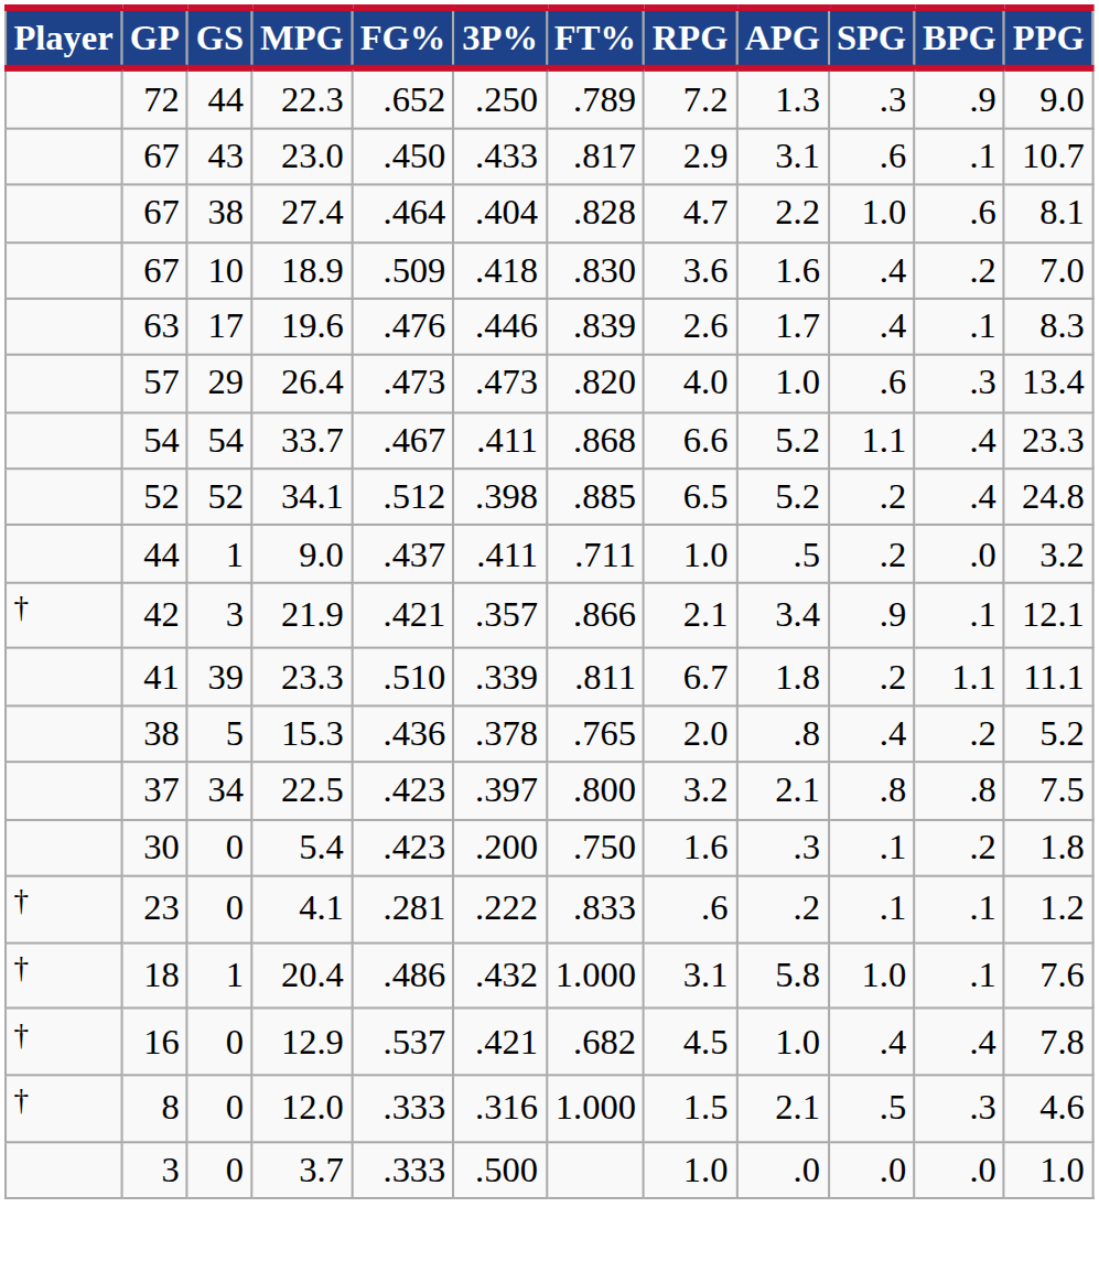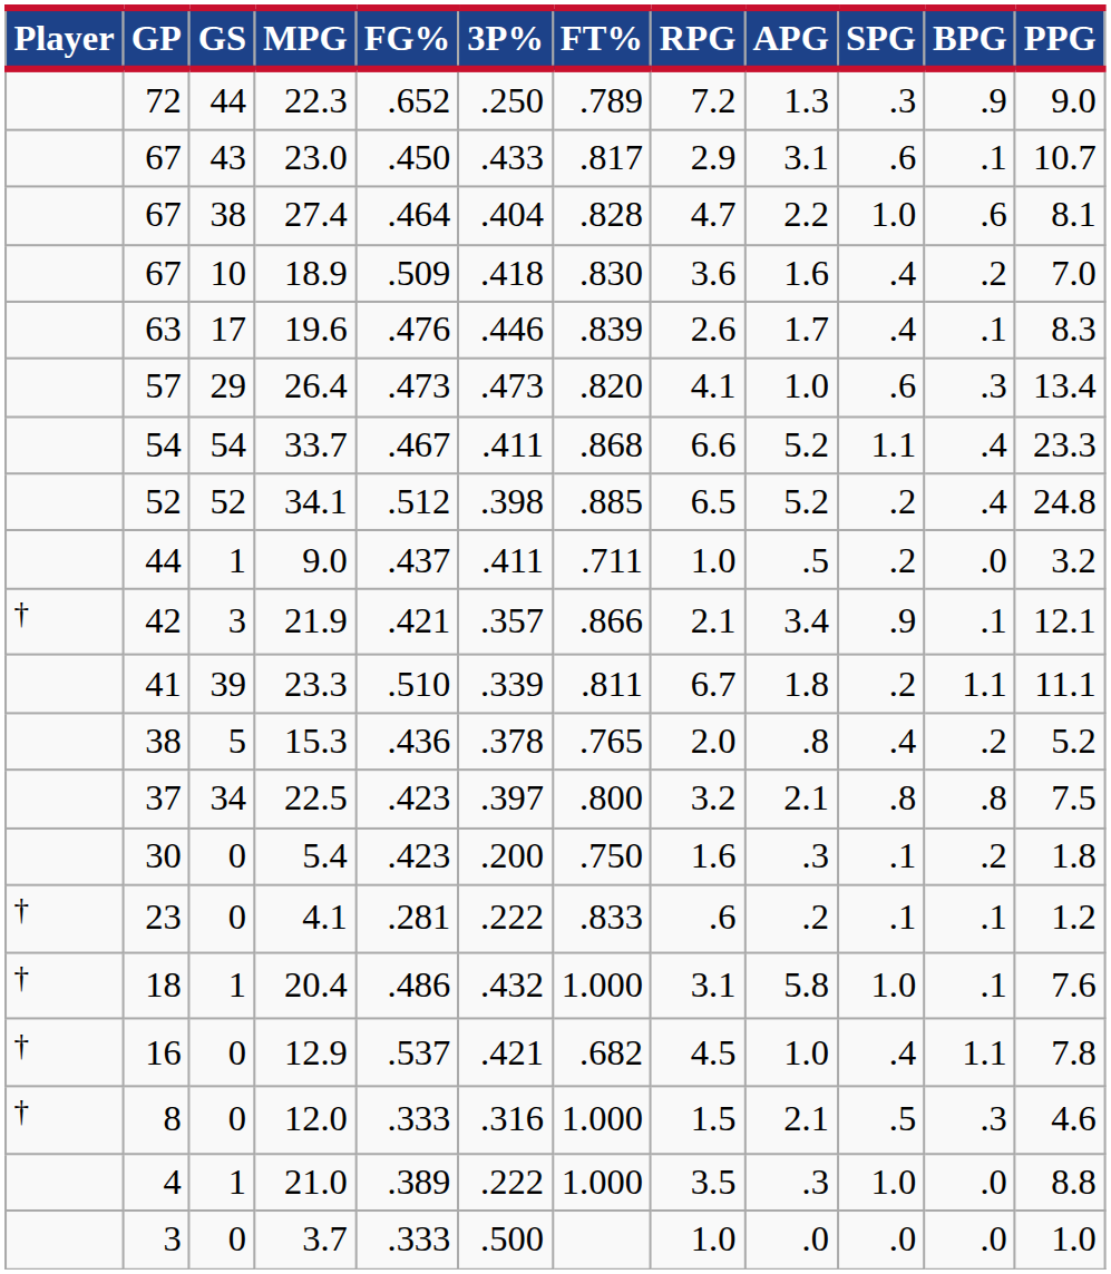 <table class="wikitable sortable" style="text-align:right;">
 <tr>
 <th style="background:#1D4289; color:#FFFFFF; border-top:#C8102E 3px solid; border-bottom:#C8102E 3px solid;">Player</th>
 <th style="background:#1D4289; color:#FFFFFF; border-top:#C8102E 3px solid; border-bottom:#C8102E 3px solid;">GP</th>
 <th style="background:#1D4289; color:#FFFFFF; border-top:#C8102E 3px solid; border-bottom:#C8102E 3px solid;">GS</th>
 <th style="background:#1D4289; color:#FFFFFF; border-top:#C8102E 3px solid; border-bottom:#C8102E 3px solid;">MPG</th>
 <th style="background:#1D4289; color:#FFFFFF; border-top:#C8102E 3px solid; border-bottom:#C8102E 3px solid;">FG%</th>
 <th style="background:#1D4289; color:#FFFFFF; border-top:#C8102E 3px solid; border-bottom:#C8102E 3px solid;">3P%</th>
 <th style="background:#1D4289; color:#FFFFFF; border-top:#C8102E 3px solid; border-bottom:#C8102E 3px solid;">FT%</th>
 <th style="background:#1D4289; color:#FFFFFF; border-top:#C8102E 3px solid; border-bottom:#C8102E 3px solid;">RPG</th>
 <th style="background:#1D4289; color:#FFFFFF; border-top:#C8102E 3px solid; border-bottom:#C8102E 3px solid;">APG</th>
 <th style="background:#1D4289; color:#FFFFFF; border-top:#C8102E 3px solid; border-bottom:#C8102E 3px solid;">SPG</th>
 <th style="background:#1D4289; color:#FFFFFF; border-top:#C8102E 3px solid; border-bottom:#C8102E 3px solid;">BPG</th>
 <th style="background:#1D4289; color:#FFFFFF; border-top:#C8102E 3px solid; border-bottom:#C8102E 3px solid;">PPG</th>
 </tr>
 <tr>
 <td style="text-align:left;"></td>
 <td>72</td>
 <td>44</td>
 <td>22.3</td>
 <td>.652</td>
 <td>.250</td>
 <td>.789</td>
 <td>7.2</td>
 <td>1.3</td>
 <td>.3</td>
 <td>.9</td>
 <td>9.0</td>
 </tr>
 <tr>
 <td style="text-align:left;"></td>
 <td>67</td>
 <td>43</td>
 <td>23.0</td>
 <td>.450</td>
 <td>.433</td>
 <td>.817</td>
 <td>2.9</td>
 <td>3.1</td>
 <td>.6</td>
 <td>.1</td>
 <td>10.7</td>
 </tr>
 <tr>
 <td style="text-align:left;"></td>
 <td>67</td>
 <td>38</td>
 <td>27.4</td>
 <td>.464</td>
 <td>.404</td>
 <td>.828</td>
 <td>4.7</td>
 <td>2.2</td>
 <td>1.0</td>
 <td>.6</td>
 <td>8.1</td>
 </tr>
 <tr>
 <td style="text-align:left;"></td>
 <td>67</td>
 <td>10</td>
 <td>18.9</td>
 <td>.509</td>
 <td>.418</td>
 <td>.830</td>
 <td>3.6</td>
 <td>1.6</td>
 <td>.4</td>
 <td>.2</td>
 <td>7.0</td>
 </tr>
 <tr>
 <td style="text-align:left;"></td>
 <td>63</td>
 <td>17</td>
 <td>19.6</td>
 <td>.476</td>
 <td>.446</td>
 <td>.839</td>
 <td>2.6</td>
 <td>1.7</td>
 <td>.4</td>
 <td>.1</td>
 <td>8.3</td>
 </tr>
 <tr>
 <td style="text-align:left;"></td>
 <td>57</td>
 <td>29</td>
 <td>26.4</td>
 <td>.473</td>
 <td>.473</td>
 <td>.820</td>
-<td>4.0</td>
+<td>4.1</td>
 <td>1.0</td>
 <td>.6</td>
 <td>.3</td>
 <td>13.4</td>
 </tr>
 <tr>
 <td style="text-align:left;"></td>
 <td>54</td>
 <td>54</td>
 <td>33.7</td>
 <td>.467</td>
 <td>.411</td>
 <td>.868</td>
 <td>6.6</td>
 <td>5.2</td>
 <td>1.1</td>
 <td>.4</td>
 <td>23.3</td>
 </tr>
 <tr>
 <td style="text-align:left;"></td>
 <td>52</td>
 <td>52</td>
 <td>34.1</td>
 <td>.512</td>
 <td>.398</td>
 <td>.885</td>
 <td>6.5</td>
 <td>5.2</td>
 <td>.2</td>
 <td>.4</td>
 <td>24.8</td>
 </tr>
 <tr>
 <td style="text-align:left;"></td>
 <td>44</td>
 <td>1</td>
 <td>9.0</td>
 <td>.437</td>
 <td>.411</td>
 <td>.711</td>
 <td>1.0</td>
 <td>.5</td>
 <td>.2</td>
 <td>.0</td>
 <td>3.2</td>
 </tr>
 <tr>
 <td style="text-align:left;"><sup>†</sup></td>
 <td>42</td>
 <td>3</td>
 <td>21.9</td>
 <td>.421</td>
 <td>.357</td>
 <td>.866</td>
 <td>2.1</td>
 <td>3.4</td>
 <td>.9</td>
 <td>.1</td>
 <td>12.1</td>
 </tr>
 <tr>
 <td style="text-align:left;"></td>
 <td>41</td>
 <td>39</td>
 <td>23.3</td>
 <td>.510</td>
 <td>.339</td>
 <td>.811</td>
 <td>6.7</td>
 <td>1.8</td>
 <td>.2</td>
 <td>1.1</td>
 <td>11.1</td>
 </tr>
 <tr>
 <td style="text-align:left;"></td>
 <td>38</td>
 <td>5</td>
 <td>15.3</td>
 <td>.436</td>
 <td>.378</td>
 <td>.765</td>
 <td>2.0</td>
 <td>.8</td>
 <td>.4</td>
 <td>.2</td>
 <td>5.2</td>
 </tr>
 <tr>
 <td style="text-align:left;"></td>
 <td>37</td>
 <td>34</td>
 <td>22.5</td>
 <td>.423</td>
 <td>.397</td>
 <td>.800</td>
 <td>3.2</td>
 <td>2.1</td>
 <td>.8</td>
 <td>.8</td>
 <td>7.5</td>
 </tr>
 <tr>
 <td style="text-align:left;"></td>
 <td>30</td>
 <td>0</td>
 <td>5.4</td>
 <td>.423</td>
 <td>.200</td>
 <td>.750</td>
 <td>1.6</td>
 <td>.3</td>
 <td>.1</td>
 <td>.2</td>
 <td>1.8</td>
 </tr>
 <tr>
 <td style="text-align:left;"><sup>†</sup></td>
 <td>23</td>
 <td>0</td>
 <td>4.1</td>
 <td>.281</td>
 <td>.222</td>
 <td>.833</td>
 <td>.6</td>
 <td>.2</td>
 <td>.1</td>
 <td>.1</td>
 <td>1.2</td>
 </tr>
 <tr>
 <td style="text-align:left;"><sup>†</sup></td>
 <td>18</td>
 <td>1</td>
 <td>20.4</td>
 <td>.486</td>
 <td>.432</td>
 <td>1.000</td>
 <td>3.1</td>
 <td>5.8</td>
 <td>1.0</td>
 <td>.1</td>
 <td>7.6</td>
 </tr>
 <tr>
 <td style="text-align:left;"><sup>†</sup></td>
 <td>16</td>
 <td>0</td>
 <td>12.9</td>
 <td>.537</td>
 <td>.421</td>
 <td>.682</td>
 <td>4.5</td>
 <td>1.0</td>
 <td>.4</td>
-<td>.4</td>
+<td>1.1</td>
 <td>7.8</td>
 </tr>
 <tr>
 <td style="text-align:left;"><sup>†</sup></td>
 <td>8</td>
 <td>0</td>
 <td>12.0</td>
 <td>.333</td>
 <td>.316</td>
 <td>1.000</td>
 <td>1.5</td>
 <td>2.1</td>
 <td>.5</td>
 <td>.3</td>
 <td>4.6</td>
 </tr>
 <tr>
 <td style="text-align:left;"></td>
+<td>4</td>
+<td>1</td>
+<td>21.0</td>
+<td>.389</td>
+<td>.222</td>
+<td>1.000</td>
+<td>3.5</td>
+<td>.3</td>
+<td>1.0</td>
+<td>.0</td>
+<td>8.8</td>
+</tr>
+<tr>
+<td style="text-align:left;"></td>
 <td>3</td>
 <td>0</td>
 <td>3.7</td>
 <td>.333</td>
 <td>.500</td>
 <td></td>
 <td>1.0</td>
 <td>.0</td>
 <td>.0</td>
 <td>.0</td>
 <td>1.0</td>
 </tr>
 </table>
